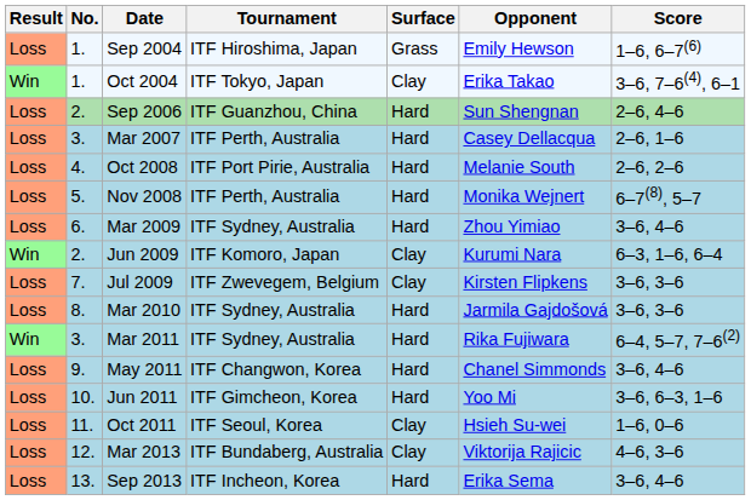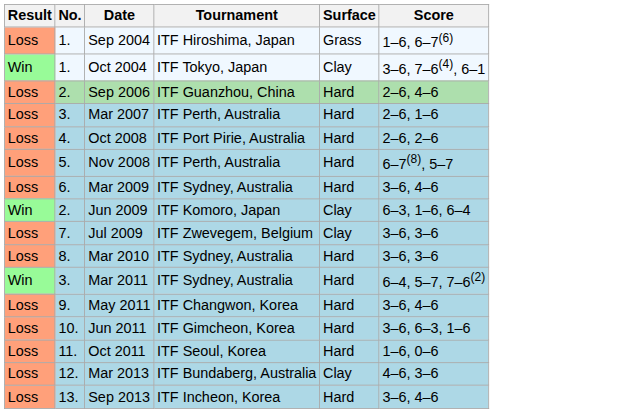 <table class="sortable wikitable">
 <tr>
 <th>Result</th>
 <th>No.</th>
 <th>Date</th>
 <th>Tournament</th>
 <th>Surface</th>
-<th>Opponent</th>
 <th class="unsortable">Score</th>
 </tr>
 <tr bgcolor="#f0f8ff">
 <td style="background:#ffa07a;">Loss</td>
 <td>1.</td>
 <td>Sep 2004</td>
 <td>ITF Hiroshima, Japan</td>
 <td>Grass</td>
-<td> <a href='#'>Emily Hewson</a></td>
 <td>1–6, 6–7<sup>(6)</sup></td>
 </tr>
 <tr bgcolor="#f0f8ff">
 <td style="background:#98fb98;">Win</td>
 <td>1.</td>
 <td>Oct 2004</td>
 <td>ITF Tokyo, Japan</td>
 <td>Clay</td>
-<td> <a href='#'>Erika Takao</a></td>
 <td>3–6, 7–6<sup>(4)</sup>, 6–1</td>
 </tr>
 <tr style="background:#addfad;">
 <td style="background:#ffa07a;">Loss</td>
 <td>2.</td>
 <td>Sep 2006</td>
 <td>ITF Guanzhou, China</td>
 <td>Hard</td>
-<td> <a href='#'>Sun Shengnan</a></td>
 <td>2–6, 4–6</td>
 </tr>
 <tr style="background:lightblue;">
 <td style="background:#ffa07a;">Loss</td>
 <td>3.</td>
 <td>Mar 2007</td>
 <td>ITF Perth, Australia</td>
 <td>Hard</td>
-<td> <a href='#'>Casey Dellacqua</a></td>
 <td>2–6, 1–6</td>
 </tr>
 <tr style="background:lightblue;">
 <td style="background:#ffa07a;">Loss</td>
 <td>4.</td>
 <td>Oct 2008</td>
 <td>ITF Port Pirie, Australia</td>
 <td>Hard</td>
-<td> <a href='#'>Melanie South</a></td>
 <td>2–6, 2–6</td>
 </tr>
 <tr style="background:lightblue;">
 <td style="background:#ffa07a;">Loss</td>
 <td>5.</td>
 <td>Nov 2008</td>
 <td>ITF Perth, Australia</td>
 <td>Hard</td>
-<td> <a href='#'>Monika Wejnert</a></td>
 <td>6–7<sup>(8)</sup>, 5–7</td>
 </tr>
 <tr style="background:lightblue;">
 <td style="background:#ffa07a;">Loss</td>
 <td>6.</td>
 <td>Mar 2009</td>
 <td>ITF Sydney, Australia</td>
 <td>Hard</td>
-<td> <a href='#'>Zhou Yimiao</a></td>
 <td>3–6, 4–6</td>
 </tr>
 <tr style="background:lightblue;">
 <td style="background:#98fb98;">Win</td>
 <td>2.</td>
 <td>Jun 2009</td>
 <td>ITF Komoro, Japan</td>
 <td>Clay</td>
-<td> <a href='#'>Kurumi Nara</a></td>
 <td>6–3, 1–6, 6–4</td>
 </tr>
 <tr style="background:lightblue;">
 <td style="background:#ffa07a;">Loss</td>
 <td>7.</td>
 <td>Jul 2009</td>
 <td>ITF Zwevegem, Belgium</td>
 <td>Clay</td>
-<td> <a href='#'>Kirsten Flipkens</a></td>
 <td>3–6, 3–6</td>
 </tr>
 <tr style="background:lightblue;">
 <td style="background:#ffa07a;">Loss</td>
 <td>8.</td>
 <td>Mar 2010</td>
 <td>ITF Sydney, Australia</td>
 <td>Hard</td>
-<td> <a href='#'>Jarmila Gajdošová</a></td>
 <td>3–6, 3–6</td>
 </tr>
 <tr style="background:lightblue;">
 <td style="background:#98fb98;">Win</td>
 <td>3.</td>
 <td>Mar 2011</td>
 <td>ITF Sydney, Australia</td>
 <td>Hard</td>
-<td> <a href='#'>Rika Fujiwara</a></td>
 <td>6–4, 5–7, 7–6<sup>(2)</sup></td>
 </tr>
 <tr style="background:lightblue;">
 <td style="background:#ffa07a;">Loss</td>
 <td>9.</td>
 <td>May 2011</td>
 <td>ITF Changwon, Korea</td>
 <td>Hard</td>
-<td> <a href='#'>Chanel Simmonds</a></td>
 <td>3–6, 4–6</td>
 </tr>
 <tr style="background:lightblue;">
 <td style="background:#ffa07a;">Loss</td>
 <td>10.</td>
 <td>Jun 2011</td>
 <td>ITF Gimcheon, Korea</td>
 <td>Hard</td>
-<td> <a href='#'>Yoo Mi</a></td>
 <td>3–6, 6–3, 1–6</td>
 </tr>
 <tr style="background:lightblue;">
 <td style="background:#ffa07a;">Loss</td>
 <td>11.</td>
 <td>Oct 2011</td>
 <td>ITF Seoul, Korea</td>
-<td>Clay</td>
-<td> <a href='#'>Hsieh Su-wei</a></td>
+<td>Hard</td>
 <td>1–6, 0–6</td>
 </tr>
 <tr style="background:lightblue;">
 <td style="background:#ffa07a;">Loss</td>
 <td>12.</td>
 <td>Mar 2013</td>
 <td>ITF Bundaberg, Australia</td>
 <td>Clay</td>
-<td> <a href='#'>Viktorija Rajicic</a></td>
 <td>4–6, 3–6</td>
 </tr>
 <tr style="background:lightblue;">
 <td style="background:#ffa07a;">Loss</td>
 <td>13.</td>
 <td>Sep 2013</td>
 <td>ITF Incheon, Korea</td>
 <td>Hard</td>
-<td> <a href='#'>Erika Sema</a></td>
 <td>3–6, 4–6</td>
 </tr>
 </table>
